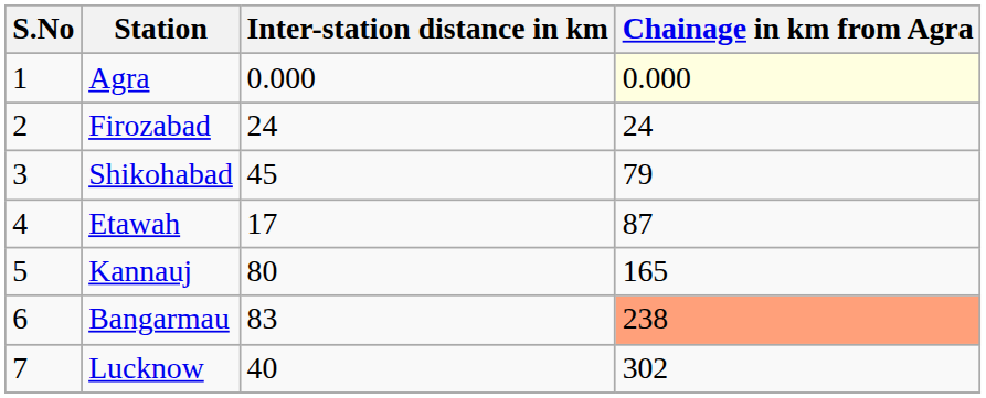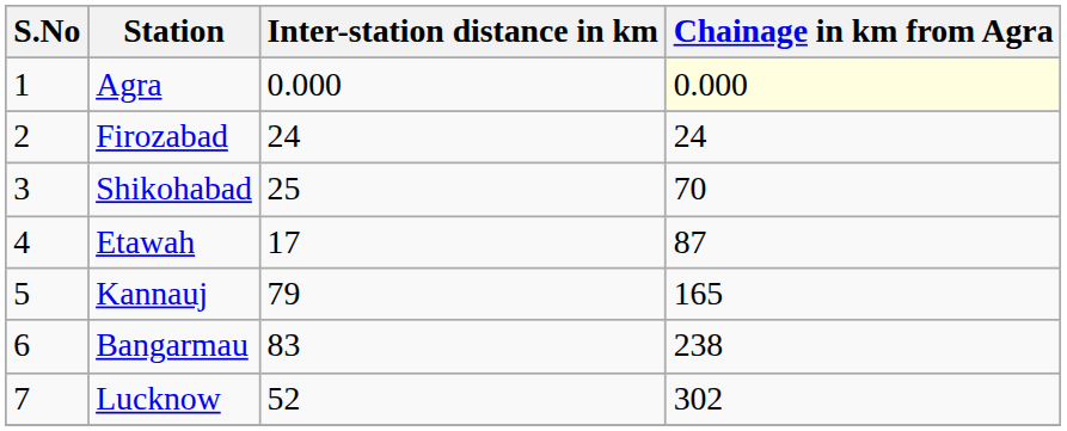 <table class="wikitable">
 <tr>
 <th>S.No</th>
 <th>Station</th>
 <th>Inter-station distance in km</th>
 <th><a href='#'>Chainage</a> in km from Agra</th>
 </tr>
 <tr>
 <td>1</td>
 <td><a href='#'>Agra</a></td>
 <td>0.000</td>
 <td style="background: lightyellow;">0.000</td>
 </tr>
 <tr>
 <td>2</td>
 <td><a href='#'>Firozabad</a></td>
 <td>24</td>
 <td>24</td>
 </tr>
 <tr>
 <td>3</td>
 <td><a href='#'>Shikohabad</a></td>
-<td>45</td>
-<td>79</td>
+<td>25</td>
+<td>70</td>
 </tr>
 <tr>
 <td>4</td>
 <td><a href='#'>Etawah</a></td>
 <td>17</td>
 <td>87</td>
 </tr>
 <tr>
 <td>5</td>
 <td><a href='#'>Kannauj</a></td>
-<td>80</td>
+<td>79</td>
 <td>165</td>
 </tr>
 <tr>
 <td>6</td>
 <td><a href='#'>Bangarmau </a></td>
 <td>83</td>
-<td style="background: lightsalmon;">238</td>
+<td>238</td>
 </tr>
 <tr>
 <td>7</td>
 <td><a href='#'>Lucknow</a></td>
-<td>40</td>
+<td>52</td>
 <td>302</td>
 </tr>
 <tr>
 </tr>
 </table>
